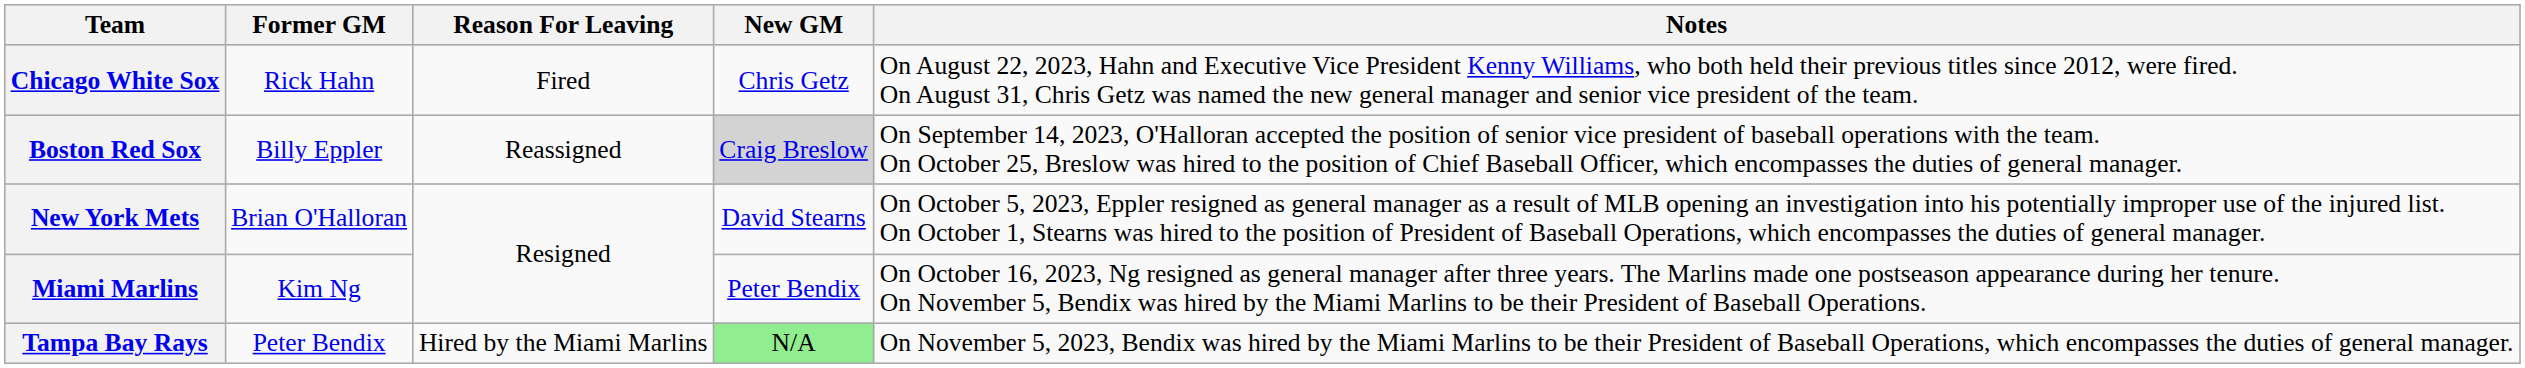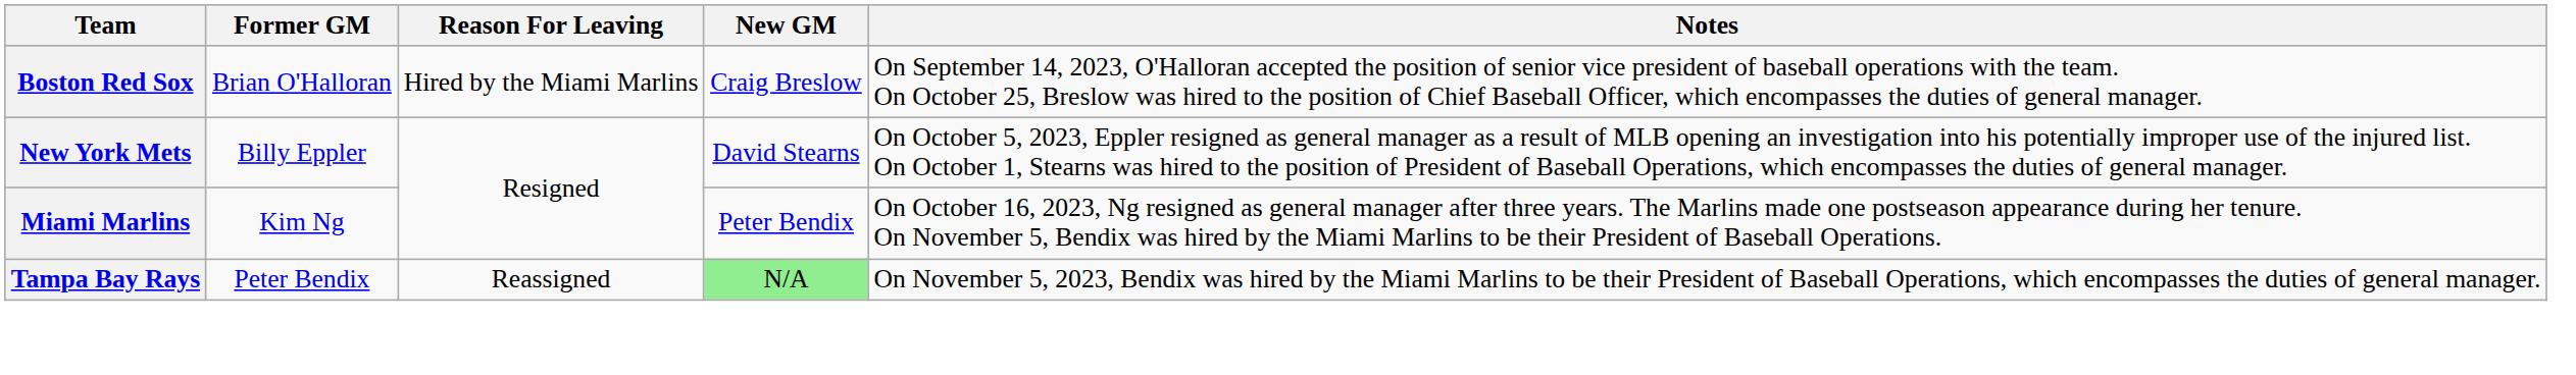 <table class="wikitable plainrowheaders" style="text-align:center;">
 <tr>
 <th scope="col">Team</th>
 <th scope="col">Former GM</th>
 <th scope="col">Reason For Leaving</th>
 <th scope="col">New GM</th>
 <th scope="col">Notes</th>
 </tr>
 <tr>
-<th scope="row" style="text-align:center;"><a href='#'>Chicago White Sox</a></th>
-<td><a href='#'>Rick Hahn</a></td>
-<td>Fired</td>
-<td><a href='#'>Chris Getz</a></td>
-<td style="text-align:left;">On August 22, 2023, Hahn and Executive Vice President <a href='#'>Kenny Williams</a>, who both held their previous titles since 2012, were fired.<br>On August 31, Chris Getz was named the new general manager and senior vice president of the team.</td>
-</tr>
-<tr>
 <th scope="row" style="text-align:center;"><a href='#'>Boston Red Sox</a></th>
-<td><a href='#'>Billy Eppler</a></td>
-<td>Reassigned</td>
-<td style="background: lightgrey;"><a href='#'>Craig Breslow</a></td>
+<td><a href='#'>Brian O'Halloran</a></td>
+<td>Hired by the Miami Marlins</td>
+<td><a href='#'>Craig Breslow</a></td>
 <td style="text-align:left;">On September 14, 2023, O'Halloran accepted the position of senior vice president of baseball operations with the team.<br>On October 25, Breslow was hired to the position of Chief Baseball Officer, which encompasses the duties of general manager.</td>
 </tr>
 <tr>
 <th scope="row" style="text-align:center;"><a href='#'>New York Mets</a></th>
-<td><a href='#'>Brian O'Halloran</a></td>
+<td><a href='#'>Billy Eppler</a></td>
 <td rowspan=2>Resigned</td>
 <td><a href='#'>David Stearns</a></td>
 <td style="text-align:left;">On October 5, 2023, Eppler resigned as general manager as a result of MLB opening an investigation into his potentially improper use of the injured list.<br>On October 1, Stearns was hired to the position of President of Baseball Operations, which encompasses the duties of general manager.</td>
 </tr>
 <tr>
 <th scope="row" style="text-align:center;"><a href='#'>Miami Marlins</a></th>
 <td><a href='#'>Kim Ng</a></td>
 <td><a href='#'>Peter Bendix</a></td>
 <td style="text-align:left;">On October 16, 2023, Ng resigned as general manager after three years. The Marlins made one postseason appearance during her tenure.<br>On November 5, Bendix was hired by the Miami Marlins to be their President of Baseball Operations.</td>
 </tr>
 <tr>
 <th scope="row" style="text-align:center;"><a href='#'>Tampa Bay Rays</a></th>
 <td><a href='#'>Peter Bendix</a></td>
-<td>Hired by the Miami Marlins</td>
+<td>Reassigned</td>
 <td style="background: lightgreen;">N/A</td>
 <td style="text-align:left;">On November 5, 2023, Bendix was hired by the Miami Marlins to be their President of Baseball Operations, which encompasses the duties of general manager.</td>
 </tr>
 </table>
